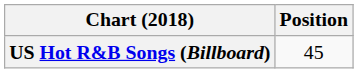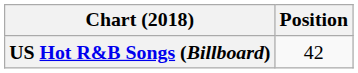 <table class="wikitable plainrowheaders sortable" style="text-align:center">
 <tr>
 <th scope="col">Chart (2018)</th>
 <th scope="col">Position</th>
 </tr>
 <tr>
 <th scope="row">US <a href='#'>Hot R&B Songs</a> (<em>Billboard</em>)</th>
-<td>45</td>
+<td>42</td>
 </tr>
 </table>
